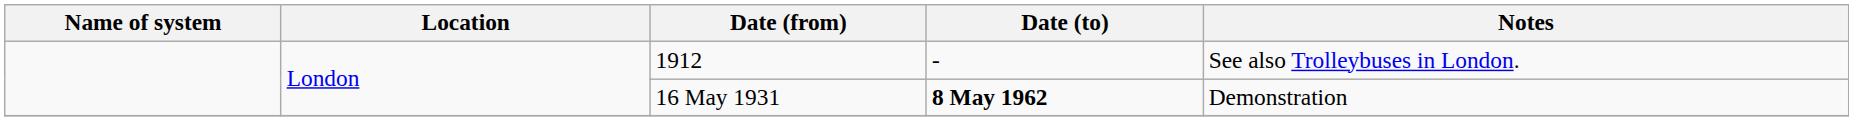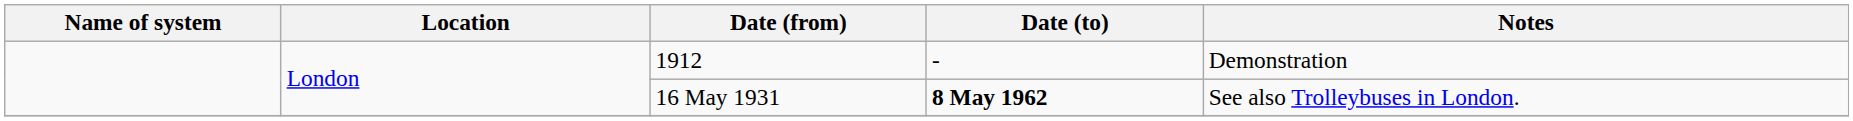 <table class="wikitable" width=100%>
 <tr>
 <th width=15%>Name of system</th>
 <th width=20%>Location</th>
 <th width=15%>Date (from)</th>
 <th width=15%>Date (to)</th>
 <th width=35%>Notes</th>
 </tr>
 <tr>
 <td rowspan="2"> </td>
 <td rowspan="2"><a href='#'>London</a></td>
 <td>1912</td>
 <td>-</td>
-<td>See also <a href='#'>Trolleybuses in London</a>.</td>
+<td>Demonstration</td>
 </tr>
 <tr>
 <td>16 May 1931</td>
 <td><strong>8 May 1962</strong></td>
-<td>Demonstration</td>
+<td>See also <a href='#'>Trolleybuses in London</a>.</td>
 </tr>
 <tr>
 </tr>
 </table>
